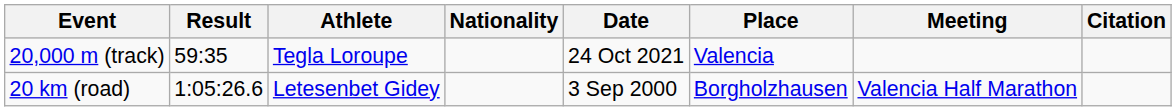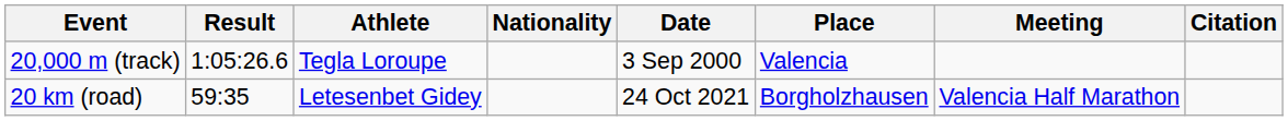 <table class="wikitable">
 <tr>
 <th>Event</th>
 <th>Result</th>
 <th>Athlete</th>
 <th>Nationality</th>
 <th>Date</th>
 <th>Place</th>
 <th>Meeting</th>
 <th>Citation</th>
 </tr>
 <tr>
 <td><a href='#'>20,000 m</a> (track)</td>
-<td>59:35</td>
+<td>1:05:26.6</td>
 <td><a href='#'>Tegla Loroupe</a></td>
 <td></td>
-<td>24 Oct 2021</td>
+<td>3 Sep 2000</td>
 <td><a href='#'>Valencia</a></td>
 <td></td>
 <td></td>
 </tr>
 <tr>
 <td><a href='#'>20 km</a> (road)</td>
-<td>1:05:26.6</td>
+<td>59:35</td>
 <td><a href='#'>Letesenbet Gidey</a></td>
 <td></td>
-<td>3 Sep 2000</td>
+<td>24 Oct 2021</td>
 <td><a href='#'>Borgholzhausen</a></td>
 <td><a href='#'>Valencia Half Marathon</a></td>
 <td></td>
 </tr>
 </table>
